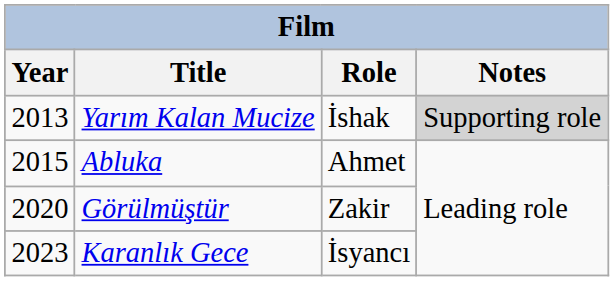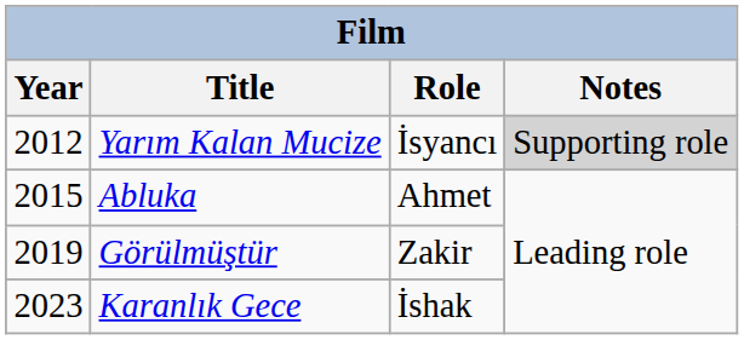 <table class="wikitable">
 <tr>
 <th colspan="4" style="background:LightSteelBlue">Film</th>
 </tr>
 <tr>
 <th>Year</th>
 <th>Title</th>
 <th>Role</th>
 <th>Notes</th>
 </tr>
 <tr>
-<td>2013</td>
+<td>2012</td>
 <td><em><a href='#'>Yarım Kalan Mucize</a></em></td>
-<td>İshak</td>
+<td>İsyancı</td>
 <td style="background: lightgrey;">Supporting role</td>
 </tr>
 <tr>
 <td>2015</td>
 <td><em><a href='#'>Abluka</a></em></td>
 <td>Ahmet</td>
 <td rowspan="3">Leading role</td>
 </tr>
 <tr>
-<td>2020</td>
+<td>2019</td>
 <td><em><a href='#'>Görülmüştür</a></em></td>
 <td>Zakir</td>
 </tr>
 <tr>
 <td>2023</td>
 <td><em><a href='#'>Karanlık Gece</a></em></td>
-<td>İsyancı</td>
+<td>İshak</td>
 </tr>
 </table>
